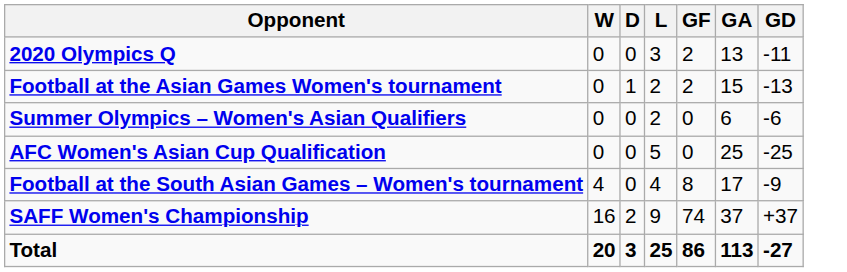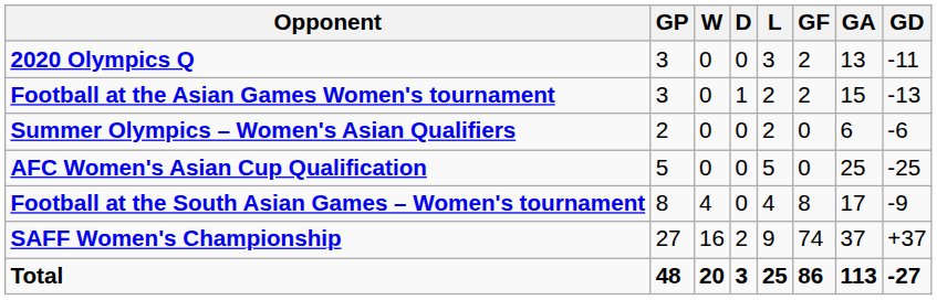 <table class="wikitable sortable">
 <tr>
 <th>Opponent</th>
+<th>GP</th>
 <th>W</th>
 <th>D</th>
 <th>L</th>
 <th>GF</th>
 <th>GA</th>
 <th>GD</th>
 </tr>
 <tr>
 <td align=><strong><a href='#'>2020 Olympics Q</a></strong></td>
+<td>3</td>
 <td>0</td>
 <td>0</td>
 <td>3</td>
 <td>2</td>
 <td>13</td>
 <td>-11</td>
 </tr>
 <tr>
 <td align="left"><strong><a href='#'>Football at the Asian Games Women's tournament</a></strong></td>
+<td>3</td>
 <td>0</td>
 <td>1</td>
 <td>2</td>
 <td>2</td>
 <td>15</td>
 <td>-13</td>
 </tr>
 <tr>
 <td align="left"><strong><a href='#'>Summer Olympics – Women's Asian Qualifiers</a></strong></td>
+<td>2</td>
 <td>0</td>
 <td>0</td>
 <td>2</td>
 <td>0</td>
 <td>6</td>
 <td>-6</td>
 </tr>
 <tr>
 <td align="left"><strong><a href='#'>AFC Women's Asian Cup Qualification</a></strong></td>
+<td>5</td>
 <td>0</td>
 <td>0</td>
 <td>5</td>
 <td>0</td>
 <td>25</td>
 <td>-25</td>
 </tr>
 <tr>
 <td align="left"><strong><a href='#'>Football at the South Asian Games – Women's tournament</a></strong></td>
+<td>8</td>
 <td>4</td>
 <td>0</td>
 <td>4</td>
 <td>8</td>
 <td>17</td>
 <td>-9</td>
 </tr>
 <tr>
 <td align="left"><strong><a href='#'>SAFF Women's Championship</a></strong></td>
+<td>27</td>
 <td>16</td>
 <td>2</td>
 <td>9</td>
 <td>74</td>
 <td>37</td>
 <td>+37</td>
 </tr>
 <tr class="sortbottom">
 <td align="left"><strong>Total</strong></td>
+<td><strong>48</strong></td>
 <td><strong>20</strong></td>
 <td><strong>3</strong></td>
 <td><strong>25</strong></td>
 <td><strong>86</strong></td>
 <td><strong>113</strong></td>
 <td><strong>-27</strong></td>
 </tr>
 </table>
